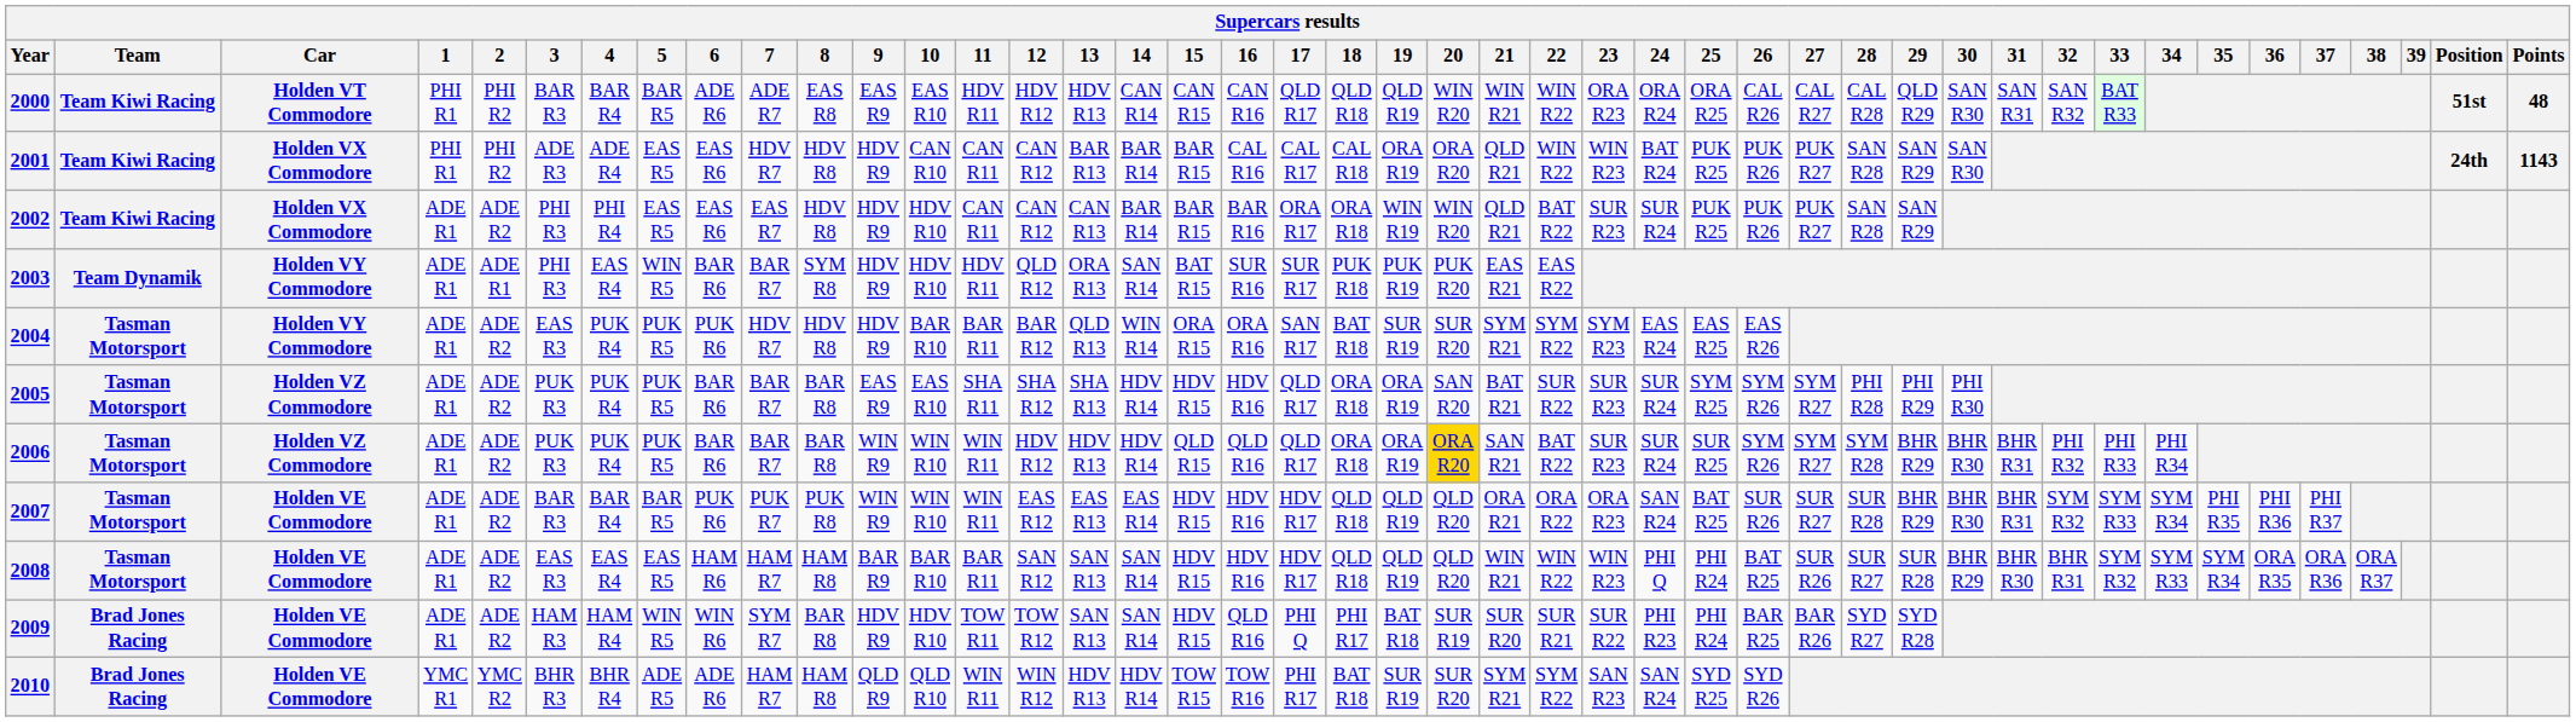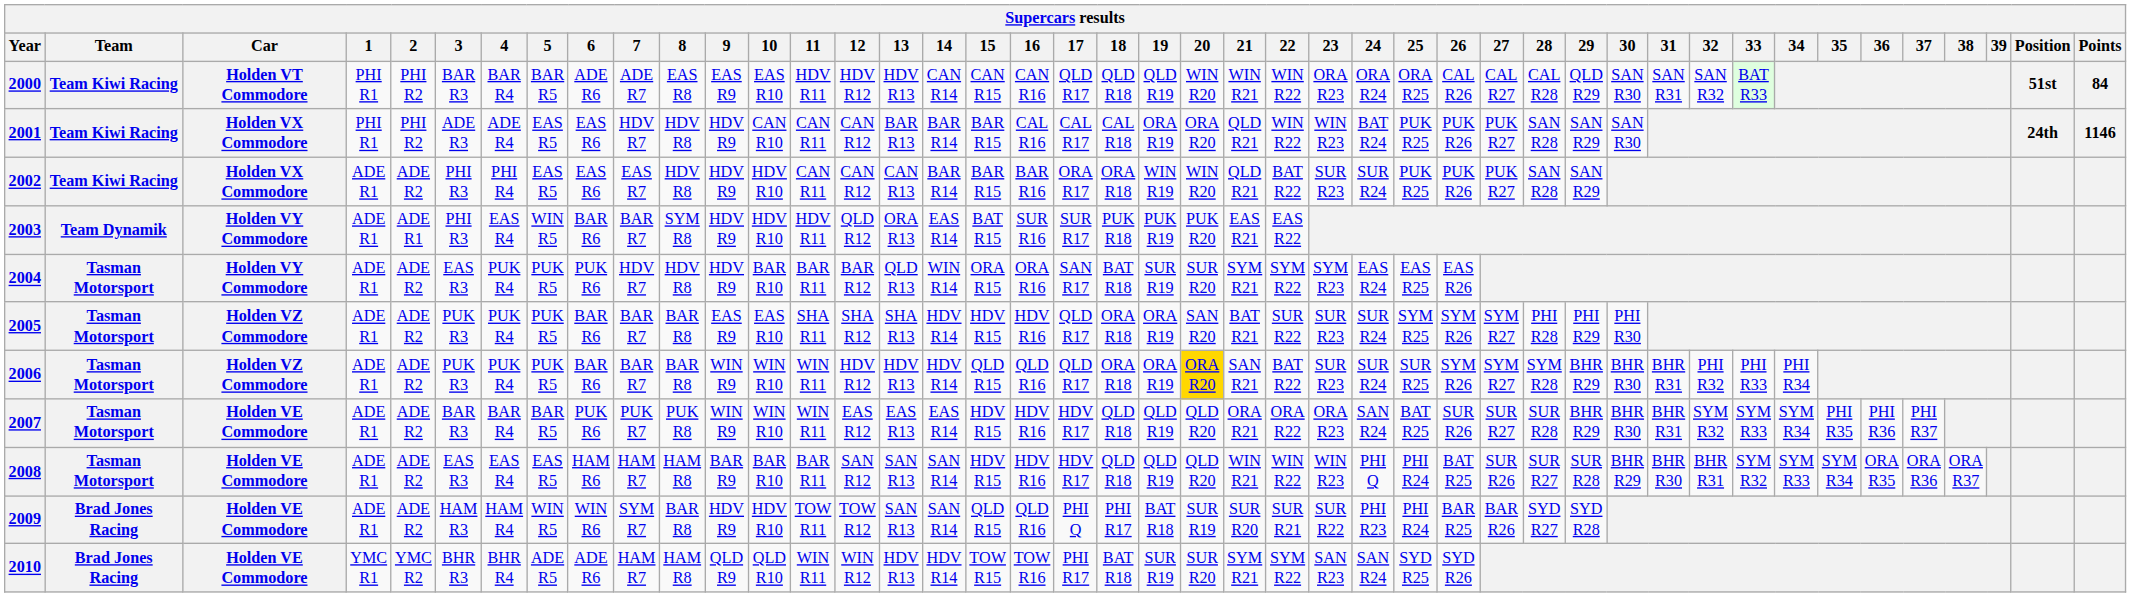 <table class="wikitable" style="text-align:center; font-size:75%">
 <tr>
 <th colspan=45><a href='#'>Supercars</a> results</th>
 </tr>
 <tr>
 <th>Year</th>
 <th>Team</th>
 <th>Car</th>
 <th>1</th>
 <th>2</th>
 <th>3</th>
 <th>4</th>
 <th>5</th>
 <th>6</th>
 <th>7</th>
 <th>8</th>
 <th>9</th>
 <th>10</th>
 <th>11</th>
 <th>12</th>
 <th>13</th>
 <th>14</th>
 <th>15</th>
 <th>16</th>
 <th>17</th>
 <th>18</th>
 <th>19</th>
 <th>20</th>
 <th>21</th>
 <th>22</th>
 <th>23</th>
 <th>24</th>
 <th>25</th>
 <th>26</th>
 <th>27</th>
 <th>28</th>
 <th>29</th>
 <th>30</th>
 <th>31</th>
 <th>32</th>
 <th>33</th>
 <th>34</th>
 <th>35</th>
 <th>36</th>
 <th>37</th>
 <th>38</th>
 <th>39</th>
 <th>Position</th>
 <th>Points</th>
 </tr>
 <tr>
 <th><a href='#'>2000</a></th>
 <th><a href='#'>Team Kiwi Racing</a></th>
 <th><a href='#'>Holden VT Commodore</a></th>
 <td><a href='#'>PHI<br>R1</a></td>
 <td><a href='#'>PHI<br>R2</a></td>
 <td><a href='#'>BAR<br>R3</a></td>
 <td><a href='#'>BAR<br>R4</a></td>
 <td><a href='#'>BAR<br>R5</a></td>
 <td><a href='#'>ADE<br>R6</a></td>
 <td><a href='#'>ADE<br>R7</a></td>
 <td><a href='#'>EAS<br>R8</a></td>
 <td><a href='#'>EAS<br>R9</a></td>
 <td><a href='#'>EAS<br>R10</a></td>
 <td><a href='#'>HDV<br>R11</a></td>
 <td><a href='#'>HDV<br>R12</a></td>
 <td><a href='#'>HDV<br>R13</a></td>
 <td><a href='#'>CAN<br>R14</a></td>
 <td><a href='#'>CAN<br>R15</a></td>
 <td><a href='#'>CAN<br>R16</a></td>
 <td><a href='#'>QLD<br>R17</a></td>
 <td><a href='#'>QLD<br>R18</a></td>
 <td><a href='#'>QLD<br>R19</a></td>
 <td><a href='#'>WIN<br>R20</a></td>
 <td><a href='#'>WIN<br>R21</a></td>
 <td><a href='#'>WIN<br>R22</a></td>
 <td><a href='#'>ORA<br>R23</a></td>
 <td><a href='#'>ORA<br>R24</a></td>
 <td><a href='#'>ORA<br>R25</a></td>
 <td><a href='#'>CAL<br>R26</a></td>
 <td><a href='#'>CAL<br>R27</a></td>
 <td><a href='#'>CAL<br>R28</a></td>
 <td style="background:#;"><a href='#'>QLD<br>R29</a><br></td>
 <td><a href='#'>SAN<br>R30</a></td>
 <td><a href='#'>SAN<br>R31</a></td>
 <td><a href='#'>SAN<br>R32</a></td>
 <td style="background:#dfffdf;"><a href='#'>BAT<br>R33</a><br></td>
 <th colspan=6></th>
 <th>51st</th>
-<th>48</th>
+<th>84</th>
 </tr>
 <tr>
 <th><a href='#'>2001</a></th>
 <th><a href='#'>Team Kiwi Racing</a></th>
 <th><a href='#'>Holden VX Commodore</a></th>
 <td style="background:#;"><a href='#'>PHI<br>R1</a><br></td>
 <td style="background:#;"><a href='#'>PHI<br>R2</a><br></td>
 <td style="background:#;"><a href='#'>ADE<br>R3</a><br></td>
 <td style="background:#;"><a href='#'>ADE<br>R4</a><br></td>
 <td style="background:#;"><a href='#'>EAS<br>R5</a><br></td>
 <td style="background:#;"><a href='#'>EAS<br>R6</a><br></td>
 <td style="background:#;"><a href='#'>HDV<br>R7</a><br></td>
 <td style="background:#;"><a href='#'>HDV<br>R8</a><br></td>
 <td style="background:#;"><a href='#'>HDV<br>R9</a><br></td>
 <td style="background:#;"><a href='#'>CAN<br>R10</a><br></td>
 <td style="background:#;"><a href='#'>CAN<br>R11</a><br></td>
 <td style="background:#;"><a href='#'>CAN<br>R12</a><br></td>
 <td style="background:#;"><a href='#'>BAR<br>R13</a><br></td>
 <td style="background:#;"><a href='#'>BAR<br>R14</a><br></td>
 <td style="background:#;"><a href='#'>BAR<br>R15</a><br></td>
 <td style="background:#;"><a href='#'>CAL<br>R16</a><br></td>
 <td style="background:#;"><a href='#'>CAL<br>R17</a><br></td>
 <td style="background:#;"><a href='#'>CAL<br>R18</a><br></td>
 <td style="background:#;"><a href='#'>ORA<br>R19</a><br></td>
 <td style="background:#;"><a href='#'>ORA<br>R20</a><br></td>
 <td style="background:#;"><a href='#'>QLD<br>R21</a><br></td>
 <td style="background:#;"><a href='#'>WIN<br>R22</a><br></td>
 <td style="background:#;"><a href='#'>WIN<br>R23</a><br></td>
 <td style="background:#;"><a href='#'>BAT<br>R24</a><br></td>
 <td style="background:#;"><a href='#'>PUK<br>R25</a><br></td>
 <td style="background:#;"><a href='#'>PUK<br>R26</a><br></td>
 <td style="background:#;"><a href='#'>PUK<br>R27</a><br></td>
 <td style="background:#;"><a href='#'>SAN<br>R28</a><br></td>
 <td style="background:#;"><a href='#'>SAN<br>R29</a><br></td>
 <td style="background:#;"><a href='#'>SAN<br>R30</a><br></td>
 <th colspan=9></th>
 <th>24th</th>
-<th>1143</th>
+<th>1146</th>
 </tr>
 <tr>
 <th><a href='#'>2002</a></th>
 <th><a href='#'>Team Kiwi Racing</a></th>
 <th><a href='#'>Holden VX Commodore</a></th>
 <td><a href='#'>ADE<br>R1</a><br></td>
 <td><a href='#'>ADE<br>R2</a><br></td>
 <td><a href='#'>PHI<br>R3</a></td>
 <td><a href='#'>PHI<br>R4</a></td>
 <td><a href='#'>EAS<br>R5</a><br></td>
 <td><a href='#'>EAS<br>R6</a><br></td>
 <td><a href='#'>EAS<br>R7</a><br></td>
 <td><a href='#'>HDV<br>R8</a><br></td>
 <td><a href='#'>HDV<br>R9</a><br></td>
 <td><a href='#'>HDV<br>R10</a><br></td>
 <td><a href='#'>CAN<br>R11</a><br></td>
 <td><a href='#'>CAN<br>R12</a><br></td>
 <td><a href='#'>CAN<br>R13</a><br></td>
 <td><a href='#'>BAR<br>R14</a><br></td>
 <td><a href='#'>BAR<br>R15</a><br></td>
 <td><a href='#'>BAR<br>R16</a><br></td>
 <td><a href='#'>ORA<br>R17</a><br></td>
 <td><a href='#'>ORA<br>R18</a><br></td>
 <td><a href='#'>WIN<br>R19</a><br></td>
 <td><a href='#'>WIN<br>R20</a><br></td>
 <td style="background:#;"><a href='#'>QLD<br>R21</a><br></td>
 <td style="background:#;"><a href='#'>BAT<br>R22</a><br></td>
 <td><a href='#'>SUR<br>R23</a><br></td>
 <td><a href='#'>SUR<br>R24</a><br></td>
 <td><a href='#'>PUK<br>R25</a><br></td>
 <td><a href='#'>PUK<br>R26</a><br></td>
 <td><a href='#'>PUK<br>R27</a><br></td>
 <td><a href='#'>SAN<br>R28</a><br></td>
 <td><a href='#'>SAN<br>R29</a><br></td>
 <th colspan=10></th>
 <th></th>
 <th></th>
 </tr>
 <tr>
 <th><a href='#'>2003</a></th>
 <th><a href='#'>Team Dynamik</a></th>
 <th><a href='#'>Holden VY Commodore</a></th>
 <td style="background: #"><a href='#'>ADE<br>R1</a><br></td>
 <td style="background: #"><a href='#'>ADE<br>R1</a><br></td>
 <td style="background: #"><a href='#'>PHI<br>R3</a><br></td>
 <td style="background: #"><a href='#'>EAS<br>R4</a><br></td>
 <td style="background: #"><a href='#'>WIN<br>R5</a><br></td>
 <td style="background: #"><a href='#'>BAR<br>R6</a><br></td>
 <td style="background: #"><a href='#'>BAR<br>R7</a><br></td>
 <td style="background: #"><a href='#'>SYM<br>R8</a><br></td>
 <td style="background: #"><a href='#'>HDV<br>R9</a><br></td>
 <td style="background: #"><a href='#'>HDV<br>R10</a><br></td>
 <td style="background: #"><a href='#'>HDV<br>R11</a><br></td>
 <td style="background: #"><a href='#'>QLD<br>R12</a><br></td>
 <td style="background: #"><a href='#'>ORA<br>R13</a><br></td>
-<td style="background: #"><a href='#'>SAN<br>R14</a><br></td>
+<td style="background: #"><a href='#'>EAS<br>R14</a><br></td>
 <td style="background: #"><a href='#'>BAT<br>R15</a><br></td>
 <td style="background: #"><a href='#'>SUR<br>R16</a><br></td>
 <td style="background: #"><a href='#'>SUR<br>R17</a><br></td>
 <td style="background: #"><a href='#'>PUK<br>R18</a><br></td>
 <td style="background: #"><a href='#'>PUK<br>R19</a><br></td>
 <td style="background: #"><a href='#'>PUK<br>R20</a><br></td>
 <td style="background: #"><a href='#'>EAS<br>R21</a><br></td>
 <td style="background: #"><a href='#'>EAS<br>R22</a><br></td>
 <th colspan=17></th>
 <th></th>
 <th></th>
 </tr>
 <tr>
 <th><a href='#'>2004</a></th>
 <th><a href='#'>Tasman Motorsport</a></th>
 <th><a href='#'>Holden VY Commodore</a></th>
 <td style="background: #"><a href='#'>ADE<br>R1</a><br></td>
 <td style="background: #"><a href='#'>ADE<br>R2</a><br></td>
 <td style="background: #"><a href='#'>EAS<br>R3</a><br></td>
 <td style="background: #"><a href='#'>PUK<br>R4</a><br></td>
 <td style="background: #"><a href='#'>PUK<br>R5</a><br></td>
 <td style="background: #"><a href='#'>PUK<br>R6</a><br></td>
 <td style="background: #"><a href='#'>HDV<br>R7</a><br></td>
 <td style="background: #"><a href='#'>HDV<br>R8</a><br></td>
 <td style="background: #"><a href='#'>HDV<br>R9</a><br></td>
 <td style="background: #"><a href='#'>BAR<br>R10</a><br></td>
 <td style="background: #"><a href='#'>BAR<br>R11</a><br></td>
 <td style="background: #"><a href='#'>BAR<br>R12</a><br></td>
 <td style="background: #"><a href='#'>QLD<br>R13</a><br></td>
 <td style="background: #"><a href='#'>WIN<br>R14</a><br></td>
 <td style="background: #"><a href='#'>ORA<br>R15</a><br></td>
 <td style="background: #"><a href='#'>ORA<br>R16</a><br></td>
 <td style="background: #"><a href='#'>SAN<br>R17</a><br></td>
 <td style="background: #"><a href='#'>BAT<br>R18</a><br></td>
 <td style="background: #"><a href='#'>SUR<br>R19</a><br></td>
 <td style="background: #"><a href='#'>SUR<br>R20</a><br></td>
 <td style="background: #"><a href='#'>SYM<br>R21</a><br></td>
 <td style="background: #"><a href='#'>SYM<br>R22</a><br></td>
 <td style="background: #"><a href='#'>SYM<br>R23</a><br></td>
 <td style="background: #"><a href='#'>EAS<br>R24</a><br></td>
 <td style="background: #"><a href='#'>EAS<br>R25</a><br></td>
 <td style="background: #"><a href='#'>EAS<br>R26</a><br></td>
 <th colspan=13></th>
 <th></th>
 <th></th>
 </tr>
 <tr>
 <th><a href='#'>2005</a></th>
 <th><a href='#'>Tasman Motorsport</a></th>
 <th><a href='#'>Holden VZ Commodore</a></th>
 <td><a href='#'>ADE<br>R1</a><br></td>
 <td><a href='#'>ADE<br>R2</a><br></td>
 <td><a href='#'>PUK<br>R3</a></td>
 <td><a href='#'>PUK<br>R4</a></td>
 <td><a href='#'>PUK<br>R5</a></td>
 <td><a href='#'>BAR<br>R6</a><br></td>
 <td><a href='#'>BAR<br>R7</a><br></td>
 <td><a href='#'>BAR<br>R8</a><br></td>
 <td><a href='#'>EAS<br>R9</a><br></td>
 <td><a href='#'>EAS<br>R10</a><br></td>
 <td><a href='#'>SHA<br>R11</a></td>
 <td><a href='#'>SHA<br>R12</a></td>
 <td><a href='#'>SHA<br>R13</a><br></td>
 <td><a href='#'>HDV<br>R14</a><br></td>
 <td><a href='#'>HDV<br>R15</a><br></td>
 <td><a href='#'>HDV<br>R16</a><br></td>
 <td><a href='#'>QLD<br>R17</a><br></td>
 <td><a href='#'>ORA<br>R18</a><br></td>
 <td><a href='#'>ORA<br>R19</a><br></td>
 <td style="background: #"><a href='#'>SAN<br>R20</a><br></td>
 <td style="background: #"><a href='#'>BAT<br>R21</a><br></td>
 <td><a href='#'>SUR<br>R22</a><br></td>
 <td><a href='#'>SUR<br>R23</a><br></td>
 <td><a href='#'>SUR<br>R24</a><br></td>
 <td><a href='#'>SYM<br>R25</a><br></td>
 <td><a href='#'>SYM<br>R26</a><br></td>
 <td><a href='#'>SYM<br>R27</a><br></td>
 <td><a href='#'>PHI<br>R28</a><br></td>
 <td><a href='#'>PHI<br>R29</a><br></td>
 <td><a href='#'>PHI<br>R30</a><br></td>
 <th colspan=9></th>
 <th></th>
 <th></th>
 </tr>
 <tr>
 <th><a href='#'>2006</a></th>
 <th><a href='#'>Tasman Motorsport</a></th>
 <th><a href='#'>Holden VZ Commodore</a></th>
 <td><a href='#'>ADE<br>R1</a><br></td>
 <td><a href='#'>ADE<br>R2</a><br></td>
 <td><a href='#'>PUK<br>R3</a><br></td>
 <td><a href='#'>PUK<br>R4</a><br></td>
 <td><a href='#'>PUK<br>R5</a><br></td>
 <td><a href='#'>BAR<br>R6</a><br></td>
 <td><a href='#'>BAR<br>R7</a><br></td>
 <td><a href='#'>BAR<br>R8</a><br></td>
 <td><a href='#'>WIN<br>R9</a><br></td>
 <td><a href='#'>WIN<br>R10</a><br></td>
 <td><a href='#'>WIN<br>R11</a><br></td>
 <td><a href='#'>HDV<br>R12</a><br></td>
 <td><a href='#'>HDV<br>R13</a><br></td>
 <td><a href='#'>HDV<br>R14</a><br></td>
 <td><a href='#'>QLD<br>R15</a><br></td>
 <td><a href='#'>QLD<br>R16</a><br></td>
 <td><a href='#'>QLD<br>R17</a><br></td>
 <td><a href='#'>ORA<br>R18</a><br></td>
 <td><a href='#'>ORA<br>R19</a><br></td>
 <td style="background: gold;"><a href='#'>ORA<br>R20</a><br></td>
 <td style="background: #"><a href='#'>SAN<br>R21</a><br></td>
 <td style="background: #"><a href='#'>BAT<br>R22</a><br></td>
 <td><a href='#'>SUR<br>R23</a><br></td>
 <td><a href='#'>SUR<br>R24</a><br></td>
 <td><a href='#'>SUR<br>R25</a><br></td>
 <td><a href='#'>SYM<br>R26</a><br></td>
 <td><a href='#'>SYM<br>R27</a><br></td>
 <td><a href='#'>SYM<br>R28</a><br></td>
 <td><a href='#'>BHR<br>R29</a><br></td>
 <td><a href='#'>BHR<br>R30</a><br></td>
 <td><a href='#'>BHR<br>R31</a><br></td>
 <td><a href='#'>PHI<br>R32</a><br></td>
 <td><a href='#'>PHI<br>R33</a><br></td>
 <td><a href='#'>PHI<br>R34</a><br></td>
 <th colspan=5></th>
 <th></th>
 <th></th>
 </tr>
 <tr>
 <th><a href='#'>2007</a></th>
 <th><a href='#'>Tasman Motorsport</a></th>
 <th><a href='#'>Holden VE Commodore</a></th>
 <td style="background: #"><a href='#'>ADE<br>R1</a><br></td>
 <td style="background: #"><a href='#'>ADE<br>R2</a><br></td>
 <td style="background: #"><a href='#'>BAR<br>R3</a><br></td>
 <td style="background: #"><a href='#'>BAR<br>R4</a><br></td>
 <td style="background: #"><a href='#'>BAR<br>R5</a><br></td>
 <td style="background: #"><a href='#'>PUK<br>R6</a><br></td>
 <td style="background: #"><a href='#'>PUK<br>R7</a><br></td>
 <td style="background: #"><a href='#'>PUK<br>R8</a><br></td>
 <td style="background: #"><a href='#'>WIN<br>R9</a><br></td>
 <td style="background: #"><a href='#'>WIN<br>R10</a><br></td>
 <td style="background: #"><a href='#'>WIN<br>R11</a><br></td>
 <td style="background: #"><a href='#'>EAS<br>R12</a><br></td>
 <td style="background: #"><a href='#'>EAS<br>R13</a><br></td>
 <td style="background: #"><a href='#'>EAS<br>R14</a><br></td>
 <td style="background: #"><a href='#'>HDV<br>R15</a><br></td>
 <td style="background: #"><a href='#'>HDV<br>R16</a><br></td>
 <td style="background: #"><a href='#'>HDV<br>R17</a><br></td>
 <td style="background: #"><a href='#'>QLD<br>R18</a><br></td>
 <td style="background: #"><a href='#'>QLD<br>R19</a><br></td>
 <td style="background: #"><a href='#'>QLD<br>R20</a><br></td>
 <td style="background: #"><a href='#'>ORA<br>R21</a><br></td>
 <td style="background: #"><a href='#'>ORA<br>R22</a><br></td>
 <td style="background: #"><a href='#'>ORA<br>R23</a><br></td>
 <td style="background: #"><a href='#'>SAN<br>R24</a><br></td>
 <td style="background: #"><a href='#'>BAT<br>R25</a><br></td>
 <td style="background: #"><a href='#'>SUR<br>R26</a><br></td>
 <td style="background: #"><a href='#'>SUR<br>R27</a><br></td>
 <td style="background: #"><a href='#'>SUR<br>R28</a><br></td>
 <td style="background: #"><a href='#'>BHR<br>R29</a><br></td>
 <td style="background: #"><a href='#'>BHR<br>R30</a><br></td>
 <td style="background: #"><a href='#'>BHR<br>R31</a><br></td>
 <td style="background: #"><a href='#'>SYM<br>R32</a><br></td>
 <td style="background: #"><a href='#'>SYM<br>R33</a><br></td>
 <td style="background: #"><a href='#'>SYM<br>R34</a><br></td>
 <td style="background: #"><a href='#'>PHI<br>R35</a><br></td>
 <td style="background: #"><a href='#'>PHI<br>R36</a><br></td>
 <td style="background: #"><a href='#'>PHI<br>R37</a><br></td>
 <th colspan=2></th>
 <th></th>
 <th></th>
 </tr>
 <tr>
 <th><a href='#'>2008</a></th>
 <th><a href='#'>Tasman Motorsport</a></th>
 <th><a href='#'>Holden VE Commodore</a></th>
 <td style="background: #"><a href='#'>ADE<br>R1</a><br></td>
 <td style="background: #"><a href='#'>ADE<br>R2</a><br></td>
 <td style="background: #"><a href='#'>EAS<br>R3</a><br></td>
 <td style="background: #"><a href='#'>EAS<br>R4</a><br></td>
 <td style="background: #"><a href='#'>EAS<br>R5</a><br></td>
 <td style="background: #"><a href='#'>HAM<br>R6</a><br></td>
 <td style="background: #"><a href='#'>HAM<br>R7</a><br></td>
 <td style="background: #"><a href='#'>HAM<br>R8</a><br></td>
 <td style="background: #"><a href='#'>BAR<br>R9</a><br></td>
 <td style="background: #"><a href='#'>BAR<br>R10</a><br></td>
 <td style="background: #"><a href='#'>BAR<br>R11</a><br></td>
 <td style="background: #"><a href='#'>SAN<br>R12</a><br></td>
 <td style="background: #"><a href='#'>SAN<br>R13</a><br></td>
 <td style="background: #"><a href='#'>SAN<br>R14</a><br></td>
 <td style="background: #"><a href='#'>HDV<br>R15</a><br></td>
 <td style="background: #"><a href='#'>HDV<br>R16</a><br></td>
 <td style="background: #"><a href='#'>HDV<br>R17</a><br></td>
 <td style="background: #"><a href='#'>QLD<br>R18</a><br></td>
 <td style="background: #"><a href='#'>QLD<br>R19</a><br></td>
 <td style="background: #"><a href='#'>QLD<br>R20</a><br></td>
 <td style="background: #"><a href='#'>WIN<br>R21</a><br></td>
 <td style="background: #"><a href='#'>WIN<br>R22</a><br></td>
 <td style="background: #"><a href='#'>WIN<br>R23</a><br></td>
 <td style="background: #"><a href='#'>PHI<br>Q</a><br></td>
 <td style="background: #"><a href='#'>PHI<br>R24</a><br></td>
 <td style="background: #"><a href='#'>BAT<br>R25</a><br></td>
 <td style="background: #"><a href='#'>SUR<br>R26</a><br></td>
 <td style="background: #"><a href='#'>SUR<br>R27</a><br></td>
 <td style="background: #"><a href='#'>SUR<br>R28</a><br></td>
 <td style="background: #"><a href='#'>BHR<br>R29</a><br></td>
 <td style="background: #"><a href='#'>BHR<br>R30</a><br></td>
 <td style="background: #"><a href='#'>BHR<br>R31</a><br></td>
 <td style="background: #"><a href='#'>SYM<br>R32</a><br></td>
 <td style="background: #"><a href='#'>SYM<br>R33</a><br></td>
 <td style="background: #"><a href='#'>SYM<br>R34</a><br></td>
 <td style="background: #"><a href='#'>ORA<br>R35</a><br></td>
 <td style="background: #"><a href='#'>ORA<br>R36</a><br></td>
 <td style="background: #"><a href='#'>ORA<br>R37</a><br></td>
 <th></th>
 <th></th>
 <th></th>
 </tr>
 <tr>
 <th><a href='#'>2009</a></th>
 <th><a href='#'>Brad Jones Racing</a></th>
 <th><a href='#'>Holden VE Commodore</a></th>
 <td style="background: #"><a href='#'>ADE<br>R1</a><br></td>
 <td style="background: #"><a href='#'>ADE<br>R2</a><br></td>
 <td style="background: #"><a href='#'>HAM<br>R3</a><br></td>
 <td style="background: #"><a href='#'>HAM<br>R4</a><br></td>
 <td style="background: #"><a href='#'>WIN<br>R5</a><br></td>
 <td style="background: #"><a href='#'>WIN<br>R6</a><br></td>
 <td style="background: #"><a href='#'>SYM<br>R7</a><br></td>
 <td style="background: #"><a href='#'>BAR<br>R8</a><br></td>
 <td style="background: #"><a href='#'>HDV<br>R9</a><br></td>
 <td style="background: #"><a href='#'>HDV<br>R10</a><br></td>
 <td style="background: #"><a href='#'>TOW<br>R11</a><br></td>
 <td style="background: #"><a href='#'>TOW<br>R12</a><br></td>
 <td style="background: #"><a href='#'>SAN<br>R13</a><br></td>
 <td style="background: #"><a href='#'>SAN<br>R14</a><br></td>
-<td style="background: #"><a href='#'>HDV<br>R15</a><br></td>
+<td style="background: #"><a href='#'>QLD<br>R15</a><br></td>
 <td style="background: #"><a href='#'>QLD<br>R16</a><br></td>
 <td style="background: #"><a href='#'>PHI<br>Q</a><br></td>
 <td style="background: #"><a href='#'>PHI<br>R17</a><br></td>
 <td style="background: #"><a href='#'>BAT<br>R18</a><br></td>
 <td style="background: #"><a href='#'>SUR<br>R19</a><br></td>
 <td style="background: #"><a href='#'>SUR<br>R20</a><br></td>
 <td style="background: #"><a href='#'>SUR<br>R21</a><br></td>
 <td style="background: #"><a href='#'>SUR<br>R22</a><br></td>
 <td style="background: #"><a href='#'>PHI<br>R23</a><br></td>
 <td style="background: #"><a href='#'>PHI<br>R24</a><br></td>
 <td style="background: #"><a href='#'>BAR<br>R25</a><br></td>
 <td style="background: #"><a href='#'>BAR<br>R26</a><br></td>
 <td style="background: #"><a href='#'>SYD<br>R27</a><br></td>
 <td style="background: #"><a href='#'>SYD<br>R28</a><br></td>
 <th colspan=10></th>
 <th></th>
 <th></th>
 </tr>
 <tr>
 <th><a href='#'>2010</a></th>
 <th><a href='#'>Brad Jones Racing</a></th>
 <th><a href='#'>Holden VE Commodore</a></th>
 <td style="background: #"><a href='#'>YMC<br>R1</a><br></td>
 <td style="background: #"><a href='#'>YMC<br>R2</a><br></td>
 <td style="background: #"><a href='#'>BHR<br>R3</a><br></td>
 <td style="background: #"><a href='#'>BHR<br>R4</a><br></td>
 <td style="background: #"><a href='#'>ADE<br>R5</a><br></td>
 <td style="background: #"><a href='#'>ADE<br>R6</a><br></td>
 <td style="background: #"><a href='#'>HAM<br>R7</a><br></td>
 <td style="background: #"><a href='#'>HAM<br>R8</a><br></td>
 <td style="background: #"><a href='#'>QLD<br>R9</a><br></td>
 <td style="background: #"><a href='#'>QLD<br>R10</a><br></td>
 <td style="background: #"><a href='#'>WIN<br>R11</a><br></td>
 <td style="background: #"><a href='#'>WIN<br>R12</a><br></td>
 <td style="background: #"><a href='#'>HDV<br>R13</a><br></td>
 <td style="background: #"><a href='#'>HDV<br>R14</a><br></td>
 <td style="background: #"><a href='#'>TOW<br>R15</a><br></td>
 <td style="background: #"><a href='#'>TOW<br>R16</a><br></td>
 <td style="background: #"><a href='#'>PHI<br>R17</a><br></td>
 <td style="background: #"><a href='#'>BAT<br>R18</a><br></td>
 <td style="background: #"><a href='#'>SUR<br>R19</a><br></td>
 <td style="background: #"><a href='#'>SUR<br>R20</a><br></td>
 <td style="background: #"><a href='#'>SYM<br>R21</a><br></td>
 <td style="background: #"><a href='#'>SYM<br>R22</a><br></td>
 <td style="background: #"><a href='#'>SAN<br>R23</a><br></td>
 <td style="background: #"><a href='#'>SAN<br>R24</a><br></td>
 <td style="background: #"><a href='#'>SYD<br>R25</a><br></td>
 <td style="background: #"><a href='#'>SYD<br>R26</a><br></td>
 <th colspan=13></th>
 <th></th>
 <th></th>
 </tr>
 </table>
